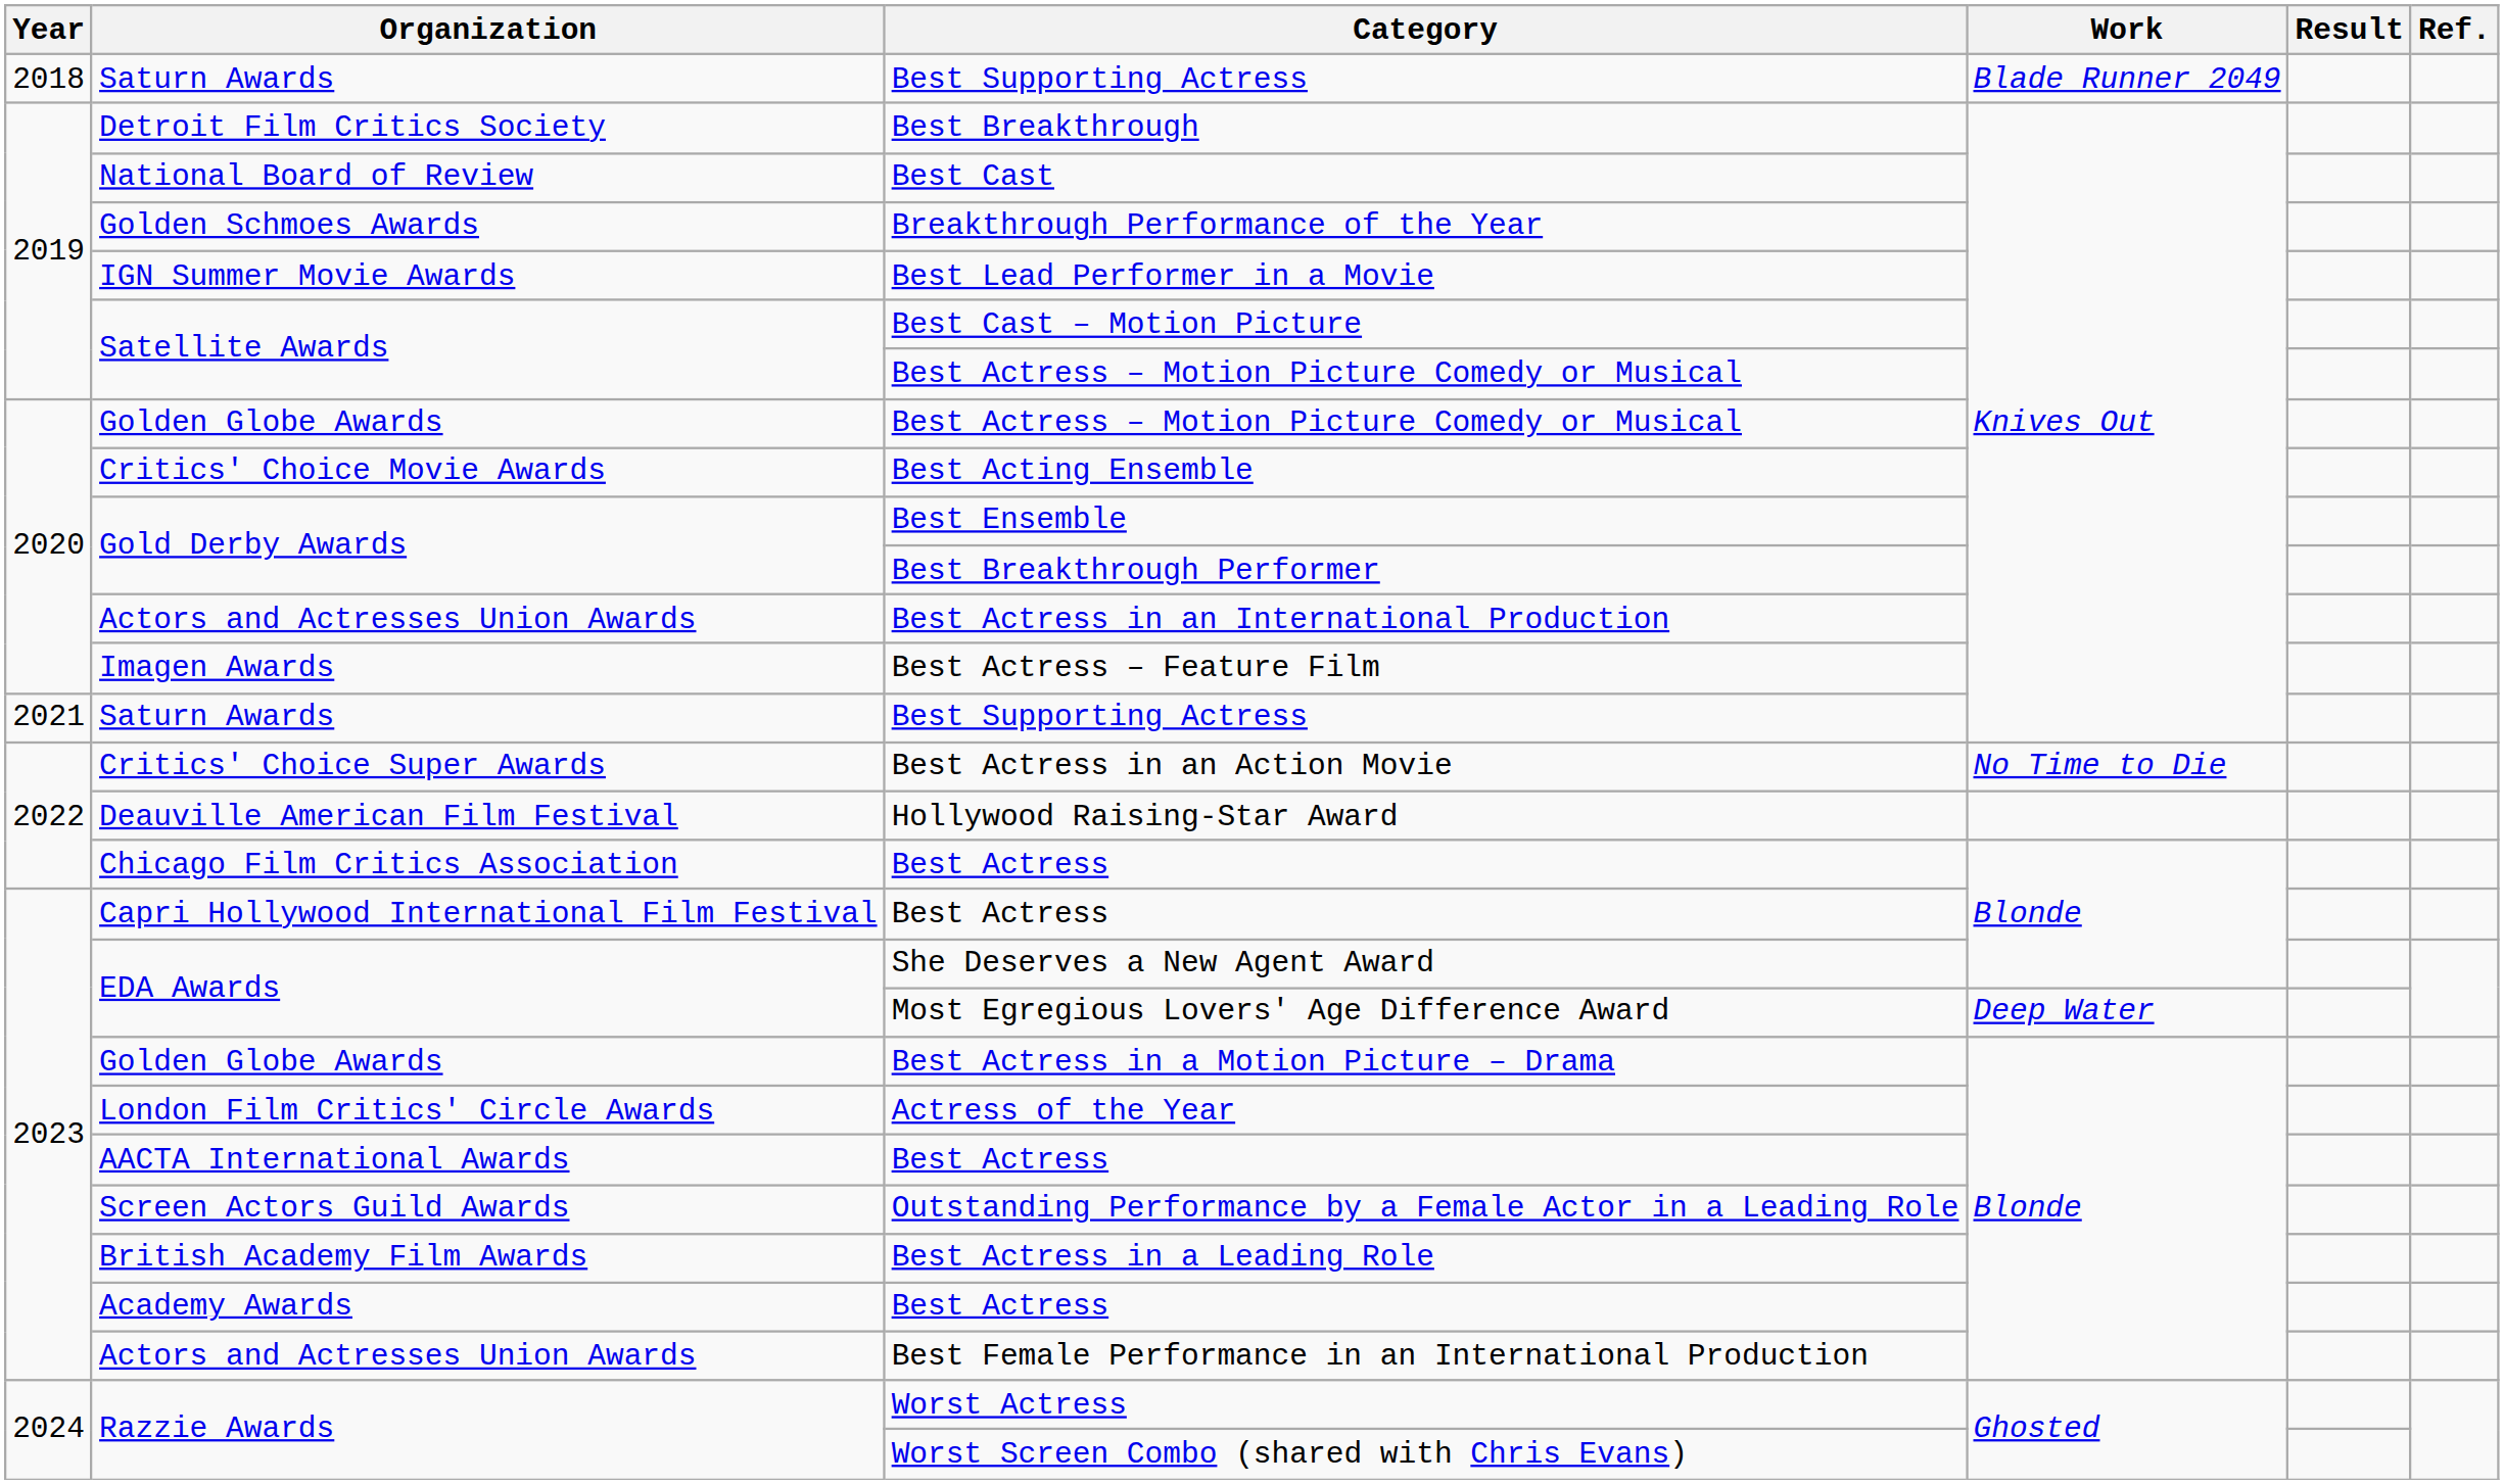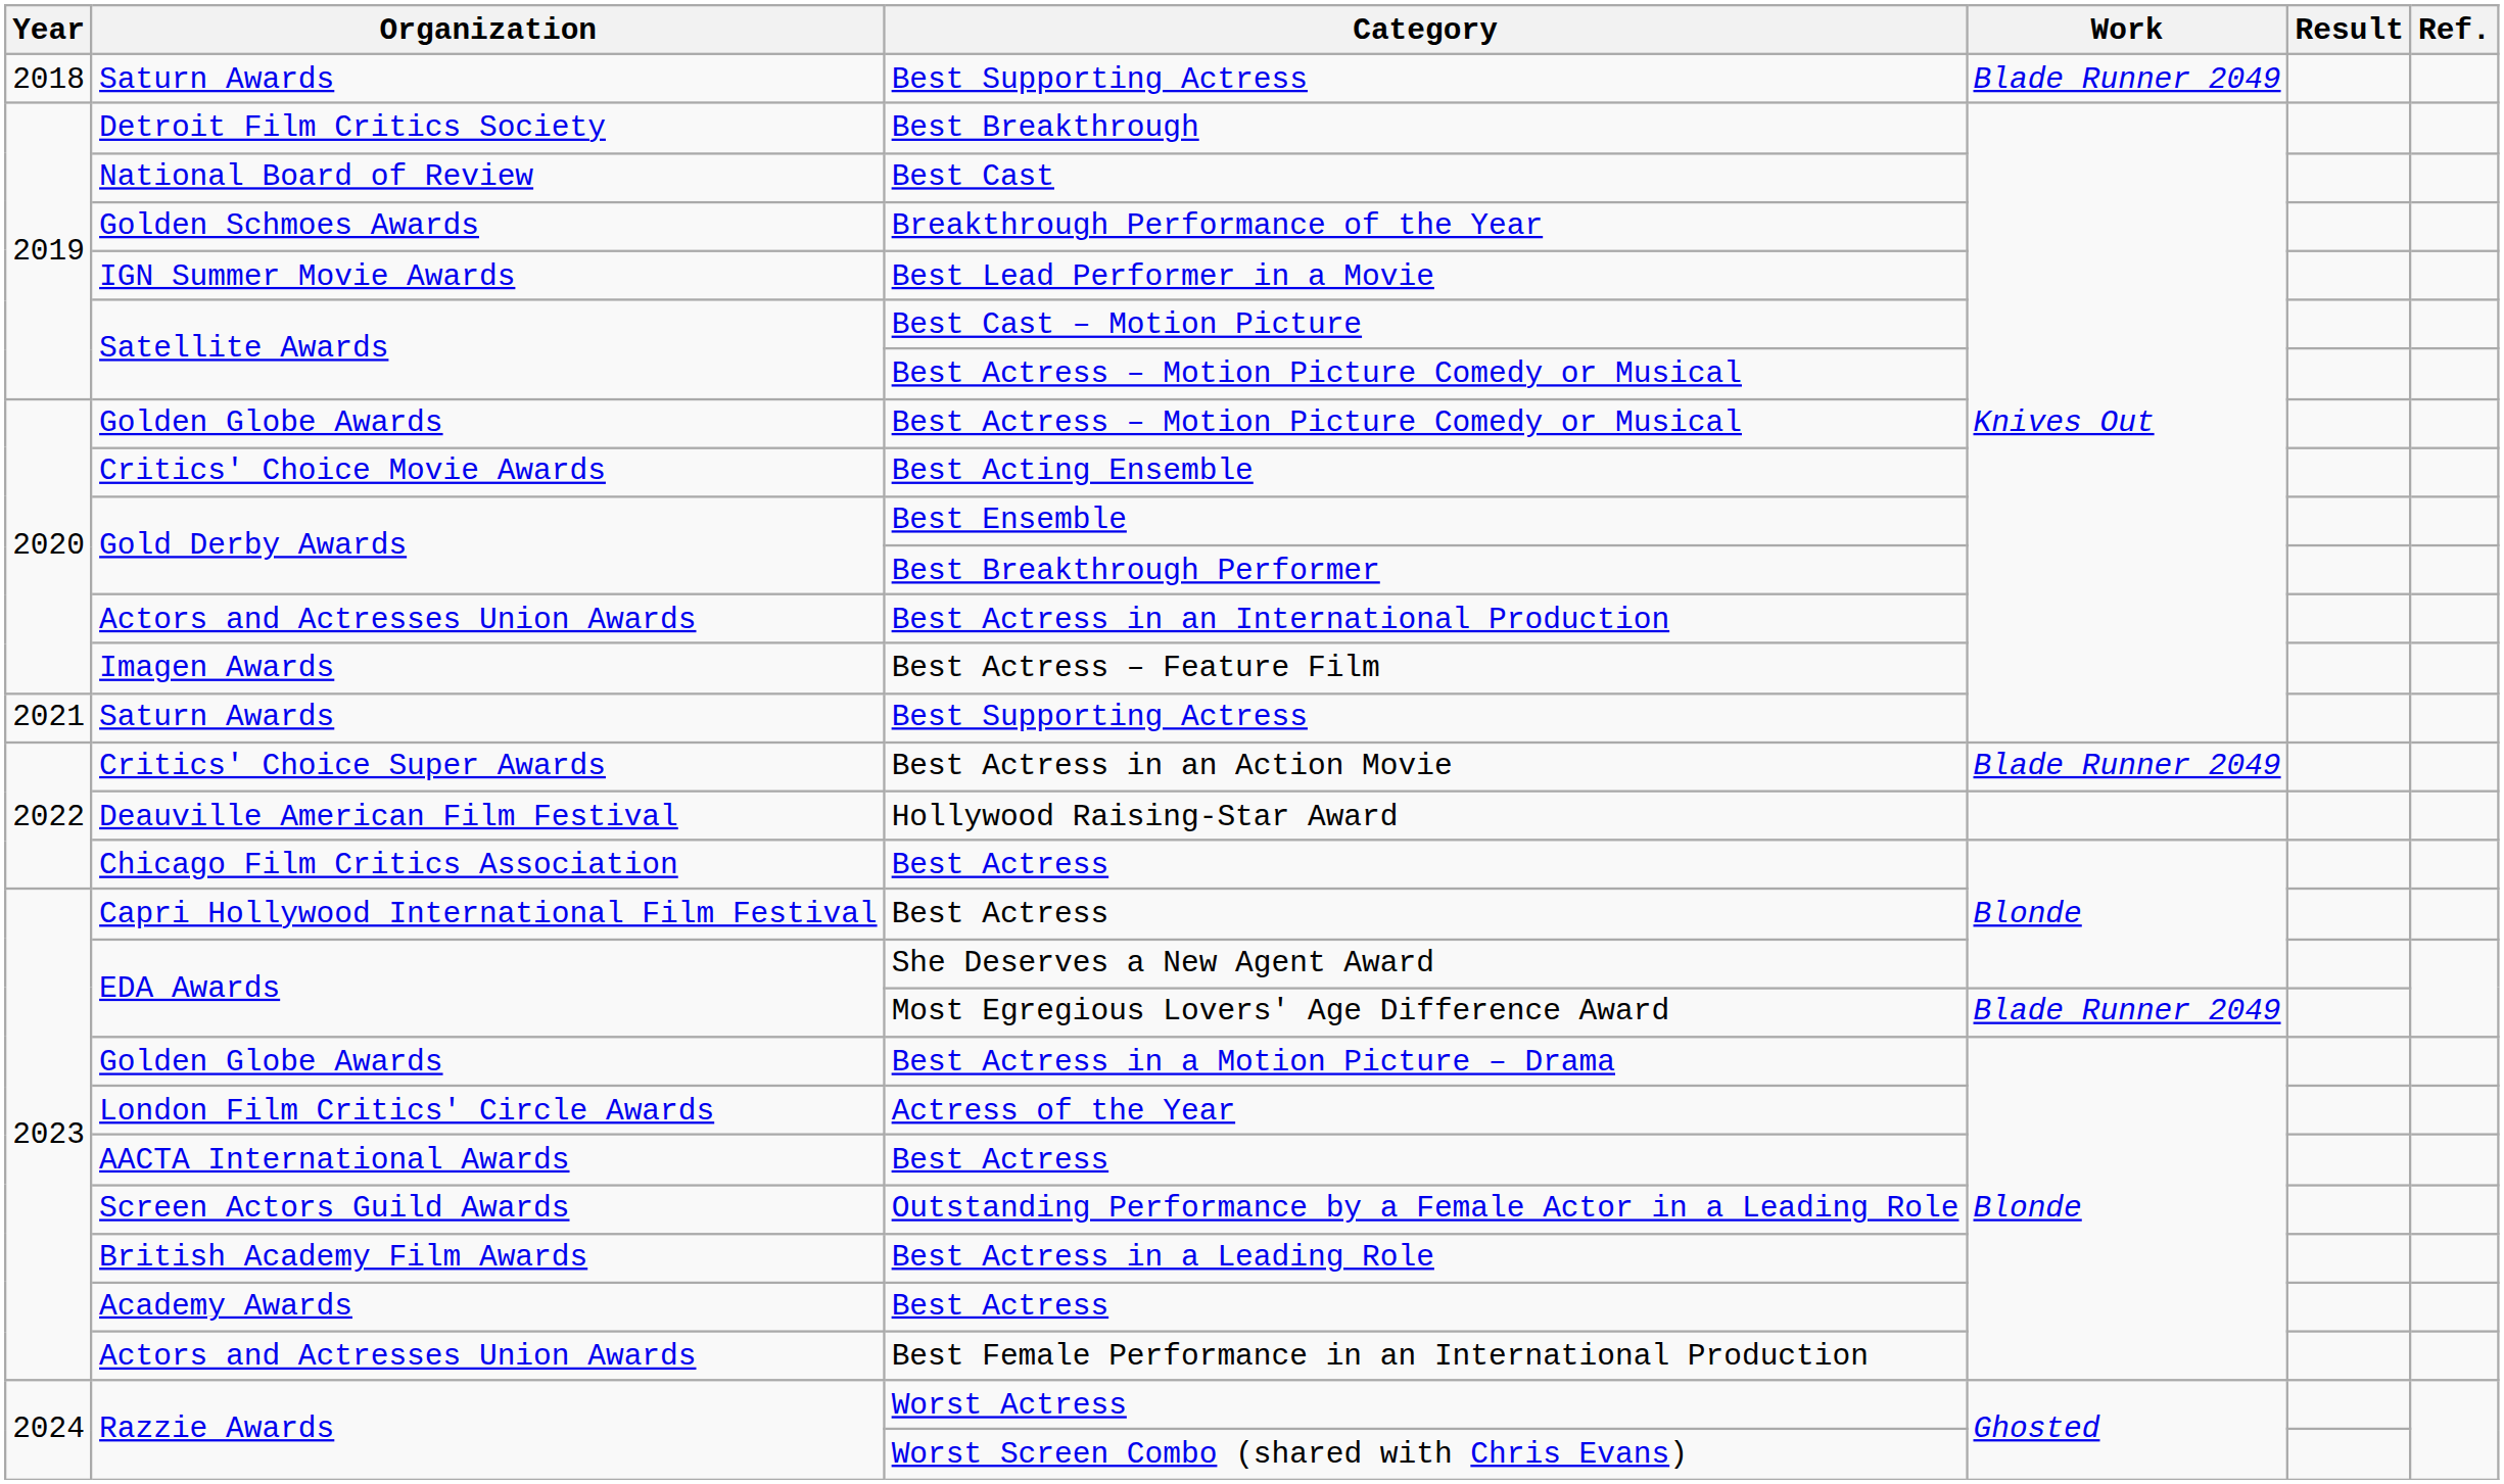 <table class="wikitable sortable">
 <tr>
 <th>Year</th>
 <th>Organization</th>
 <th>Category</th>
 <th>Work</th>
 <th>Result</th>
 <th>Ref.</th>
 </tr>
 <tr>
 <td>2018</td>
 <td><a href='#'>Saturn Awards</a></td>
 <td><a href='#'>Best Supporting Actress</a></td>
 <td><em><a href='#'>Blade Runner 2049</a></em></td>
 <td></td>
 <td style="text-align:center;"></td>
 </tr>
 <tr>
 <td rowspan=6>2019</td>
 <td><a href='#'>Detroit Film Critics Society</a></td>
 <td><a href='#'>Best Breakthrough</a></td>
 <td rowspan="13"><em><a href='#'>Knives Out</a></em></td>
 <td></td>
 <td style="text-align:center;"></td>
 </tr>
 <tr>
 <td><a href='#'>National Board of Review</a></td>
 <td><a href='#'>Best Cast</a></td>
 <td></td>
 <td style="text-align:center;"></td>
 </tr>
 <tr>
 <td><a href='#'>Golden Schmoes Awards</a></td>
 <td><a href='#'>Breakthrough Performance of the Year</a></td>
 <td></td>
 <td style="text-align:center;"></td>
 </tr>
 <tr>
 <td><a href='#'>IGN Summer Movie Awards</a></td>
 <td><a href='#'>Best Lead Performer in a Movie</a></td>
 <td></td>
 <td style="text-align:center;"></td>
 </tr>
 <tr>
 <td rowspan="2"><a href='#'>Satellite Awards</a></td>
 <td><a href='#'>Best Cast – Motion Picture</a></td>
 <td></td>
 <td style="text-align:center;"></td>
 </tr>
 <tr>
 <td><a href='#'>Best Actress – Motion Picture Comedy or Musical</a></td>
 <td></td>
 <td style="text-align:center;"></td>
 </tr>
 <tr>
 <td rowspan=6>2020</td>
 <td><a href='#'>Golden Globe Awards</a></td>
 <td><a href='#'>Best Actress – Motion Picture Comedy or Musical</a></td>
 <td></td>
 <td style="text-align:center;"></td>
 </tr>
 <tr>
 <td><a href='#'>Critics' Choice Movie Awards</a></td>
 <td><a href='#'>Best Acting Ensemble</a></td>
 <td></td>
 <td style="text-align:center;"></td>
 </tr>
 <tr>
 <td rowspan="2"><a href='#'>Gold Derby Awards</a></td>
 <td><a href='#'>Best Ensemble</a></td>
 <td></td>
 <td style="text-align:center;"></td>
 </tr>
 <tr>
 <td><a href='#'>Best Breakthrough Performer</a></td>
 <td></td>
 <td style="text-align:center;"></td>
 </tr>
 <tr>
 <td><a href='#'>Actors and Actresses Union Awards</a></td>
 <td><a href='#'>Best Actress in an International Production</a></td>
 <td></td>
 <td style="text-align:center;"></td>
 </tr>
 <tr>
 <td><a href='#'>Imagen Awards</a></td>
 <td>Best Actress – Feature Film</td>
 <td></td>
 <td style="text-align:center;"></td>
 </tr>
 <tr>
 <td>2021</td>
 <td><a href='#'>Saturn Awards</a></td>
 <td><a href='#'>Best Supporting Actress</a></td>
 <td></td>
 <td style="text-align:center;"></td>
 </tr>
 <tr>
 <td rowspan="3">2022</td>
 <td><a href='#'>Critics' Choice Super Awards</a></td>
 <td>Best Actress in an Action Movie</td>
-<td><em><a href='#'>No Time to Die</a></em></td>
+<td><em><a href='#'>Blade Runner 2049</a></em></td>
 <td></td>
 <td style="text-align:center;"></td>
 </tr>
 <tr>
 <td><a href='#'>Deauville American Film Festival</a></td>
 <td>Hollywood Raising-Star Award</td>
 <td></td>
 <td></td>
 <td style="text-align:center;"></td>
 </tr>
 <tr>
 <td><a href='#'>Chicago Film Critics Association</a></td>
 <td><a href='#'>Best Actress</a></td>
 <td rowspan="3"><em><a href='#'>Blonde</a></em></td>
 <td></td>
 <td style="text-align:center;"></td>
 </tr>
 <tr>
 <td rowspan="10">2023</td>
 <td><a href='#'>Capri Hollywood International Film Festival</a></td>
 <td>Best Actress</td>
 <td></td>
 <td style="text-align:center;"></td>
 </tr>
 <tr>
 <td rowspan="2"><a href='#'>EDA Awards</a></td>
 <td>She Deserves a New Agent Award</td>
 <td></td>
 <td style="text-align:center;" rowspan="2"><br></td>
 </tr>
 <tr>
 <td>Most Egregious Lovers' Age Difference Award</td>
-<td><em><a href='#'>Deep Water</a></em></td>
+<td><em><a href='#'>Blade Runner 2049</a></em></td>
 <td></td>
 </tr>
 <tr>
 <td><a href='#'>Golden Globe Awards</a></td>
 <td><a href='#'>Best Actress in a Motion Picture – Drama</a></td>
 <td rowspan="7"><em><a href='#'>Blonde</a></em></td>
 <td></td>
 <td style="text-align:center;"></td>
 </tr>
 <tr>
 <td><a href='#'>London Film Critics' Circle Awards</a></td>
 <td><a href='#'>Actress of the Year</a></td>
 <td></td>
 <td style="text-align:center;"></td>
 </tr>
 <tr>
 <td><a href='#'>AACTA International Awards</a></td>
 <td><a href='#'>Best Actress</a></td>
 <td></td>
 <td style="text-align:center;"></td>
 </tr>
 <tr>
 <td><a href='#'>Screen Actors Guild Awards</a></td>
 <td><a href='#'>Outstanding Performance by a Female Actor in a Leading Role</a></td>
 <td></td>
 <td style="text-align:center;"></td>
 </tr>
 <tr>
 <td><a href='#'>British Academy Film Awards</a></td>
 <td><a href='#'>Best Actress in a Leading Role</a></td>
 <td></td>
 <td style="text-align:center;"></td>
 </tr>
 <tr>
 <td><a href='#'>Academy Awards</a></td>
 <td><a href='#'>Best Actress</a></td>
 <td></td>
 <td style="text-align:center;"></td>
 </tr>
 <tr>
 <td><a href='#'>Actors and Actresses Union Awards</a></td>
 <td>Best Female Performance in an International Production</td>
 <td></td>
 <td style="text-align:center;"></td>
 </tr>
 <tr>
 <td rowspan="2">2024</td>
 <td rowspan="2"><a href='#'>Razzie Awards</a></td>
 <td><a href='#'>Worst Actress</a></td>
 <td rowspan="2"><em><a href='#'>Ghosted</a></em></td>
 <td></td>
 <td style="text-align:center;" rowspan="2"></td>
 </tr>
 <tr>
 <td><a href='#'>Worst Screen Combo</a> (shared with <a href='#'>Chris Evans</a>)</td>
 <td></td>
 </tr>
 </table>
